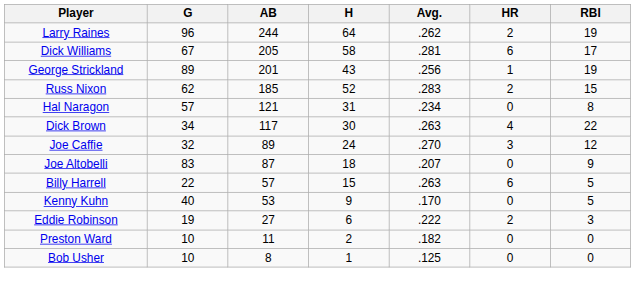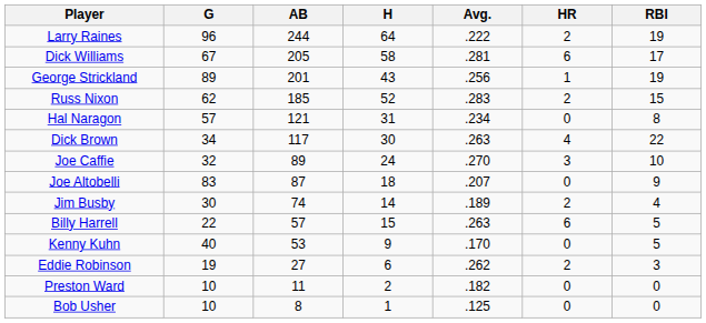 <table class="wikitable sortable">
 <tr>
 <th bgcolor="#DDDDFF" width="16%">Player</th>
 <th bgcolor="#DDDDFF" width="9%">G</th>
 <th bgcolor="#DDDDFF" width="9%">AB</th>
 <th bgcolor="#DDDDFF" width="9%">H</th>
 <th bgcolor="#DDDDFF" width="9%">Avg.</th>
 <th bgcolor="#DDDDFF" width="9%">HR</th>
 <th bgcolor="#DDDDFF" width="9%">RBI</th>
 </tr>
 <tr align="center">
 <td><a href='#'>Larry Raines</a></td>
 <td>96</td>
 <td>244</td>
 <td>64</td>
-<td>.262</td>
+<td>.222</td>
 <td>2</td>
 <td>19</td>
 </tr>
 <tr align="center">
 <td><a href='#'>Dick Williams</a></td>
 <td>67</td>
 <td>205</td>
 <td>58</td>
 <td>.281</td>
 <td>6</td>
 <td>17</td>
 </tr>
 <tr align="center">
 <td><a href='#'>George Strickland</a></td>
 <td>89</td>
 <td>201</td>
 <td>43</td>
 <td>.256</td>
 <td>1</td>
 <td>19</td>
 </tr>
 <tr align="center">
 <td><a href='#'>Russ Nixon</a></td>
 <td>62</td>
 <td>185</td>
 <td>52</td>
 <td>.283</td>
 <td>2</td>
 <td>15</td>
 </tr>
 <tr align="center">
 <td><a href='#'>Hal Naragon</a></td>
 <td>57</td>
 <td>121</td>
 <td>31</td>
 <td>.234</td>
 <td>0</td>
 <td>8</td>
 </tr>
 <tr align="center">
 <td><a href='#'>Dick Brown</a></td>
 <td>34</td>
 <td>117</td>
 <td>30</td>
 <td>.263</td>
 <td>4</td>
 <td>22</td>
 </tr>
 <tr align="center">
 <td><a href='#'>Joe Caffie</a></td>
 <td>32</td>
 <td>89</td>
 <td>24</td>
 <td>.270</td>
 <td>3</td>
-<td>12</td>
+<td>10</td>
 </tr>
 <tr align="center">
 <td><a href='#'>Joe Altobelli</a></td>
 <td>83</td>
 <td>87</td>
 <td>18</td>
 <td>.207</td>
 <td>0</td>
 <td>9</td>
+</tr>
+<tr align="center">
+<td><a href='#'>Jim Busby</a></td>
+<td>30</td>
+<td>74</td>
+<td>14</td>
+<td>.189</td>
+<td>2</td>
+<td>4</td>
 </tr>
 <tr align="center">
 <td><a href='#'>Billy Harrell</a></td>
 <td>22</td>
 <td>57</td>
 <td>15</td>
 <td>.263</td>
 <td>6</td>
 <td>5</td>
 </tr>
 <tr align="center">
 <td><a href='#'>Kenny Kuhn</a></td>
 <td>40</td>
 <td>53</td>
 <td>9</td>
 <td>.170</td>
 <td>0</td>
 <td>5</td>
 </tr>
 <tr align="center">
 <td><a href='#'>Eddie Robinson</a></td>
 <td>19</td>
 <td>27</td>
 <td>6</td>
-<td>.222</td>
+<td>.262</td>
 <td>2</td>
 <td>3</td>
 </tr>
 <tr align="center">
 <td><a href='#'>Preston Ward</a></td>
 <td>10</td>
 <td>11</td>
 <td>2</td>
 <td>.182</td>
 <td>0</td>
 <td>0</td>
 </tr>
 <tr align="center">
 <td><a href='#'>Bob Usher</a></td>
 <td>10</td>
 <td>8</td>
 <td>1</td>
 <td>.125</td>
 <td>0</td>
 <td>0</td>
 </tr>
 </table>
